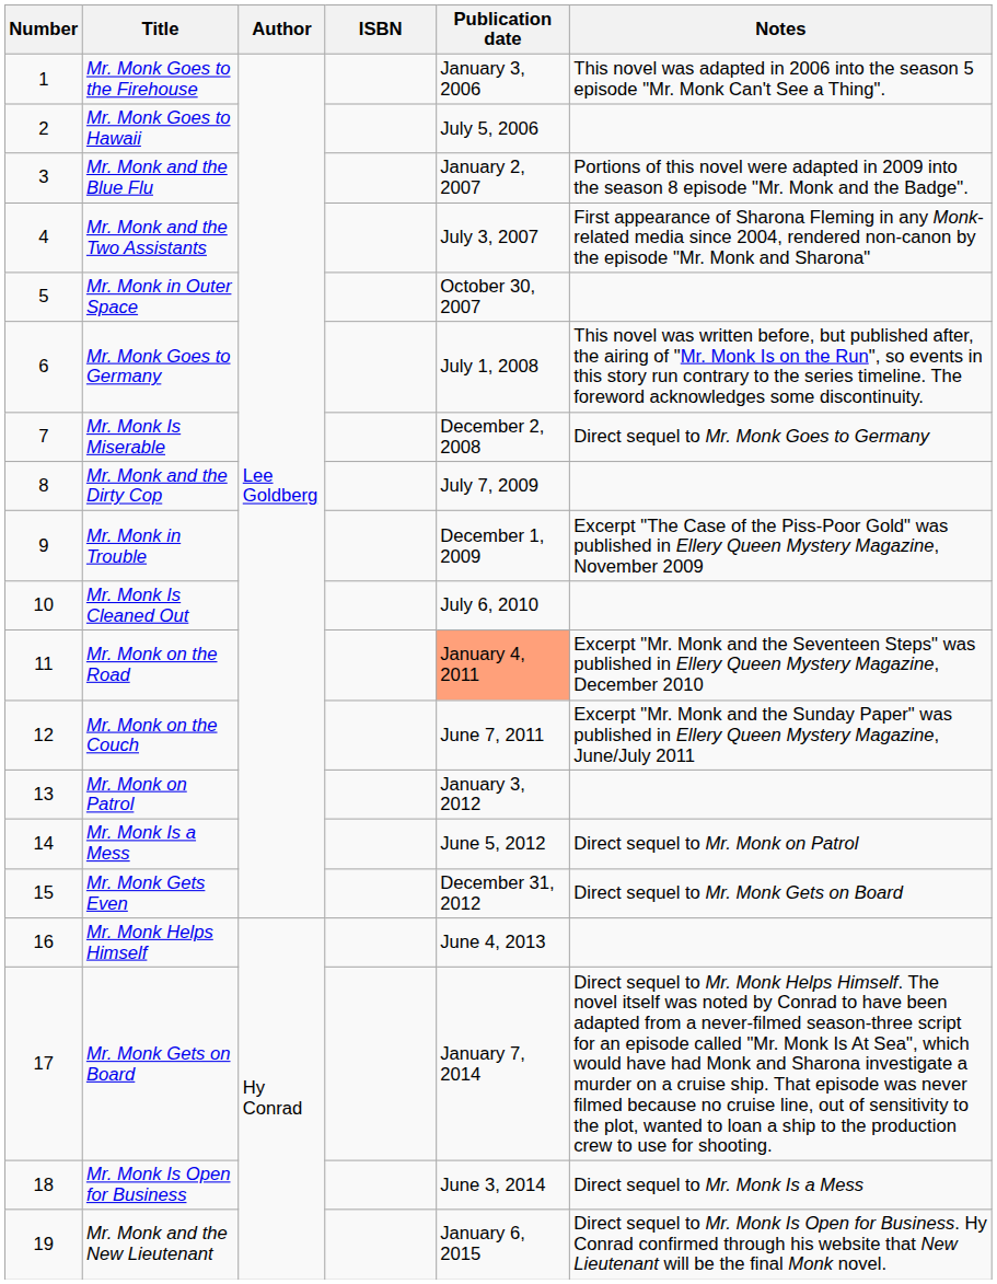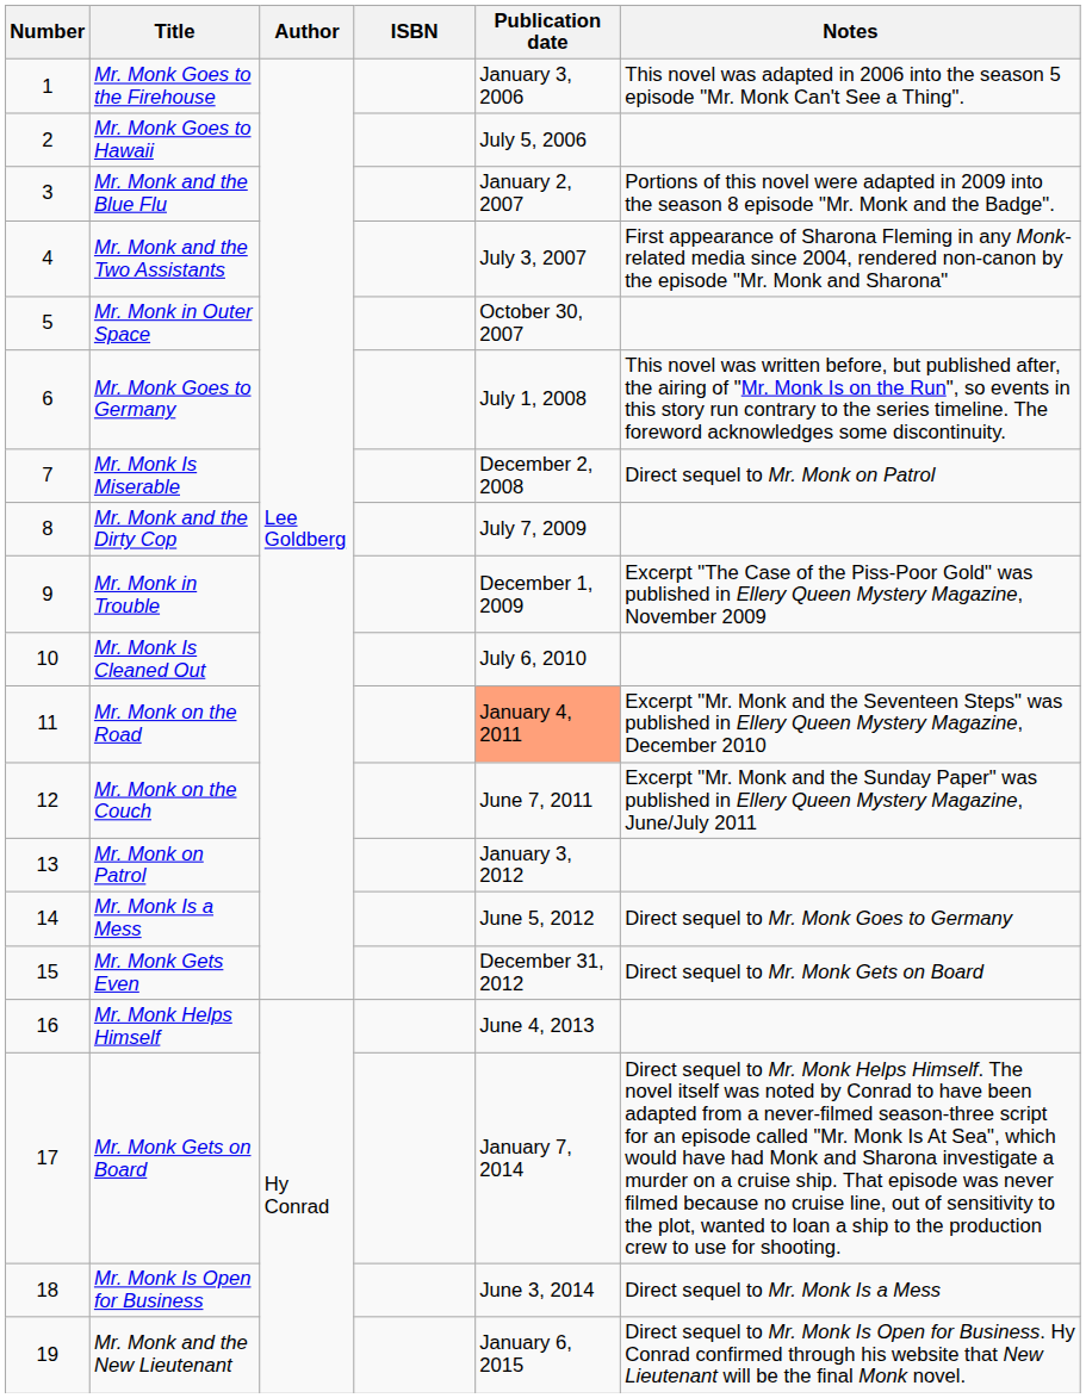 <table class="wikitable">
 <tr>
 <th>Number</th>
 <th>Title</th>
 <th>Author</th>
 <th>ISBN</th>
 <th>Publication date</th>
 <th>Notes</th>
 </tr>
 <tr>
 <td align="center">1</td>
 <td style="width: 130px;"><em><a href='#'>Mr. Monk Goes to the Firehouse</a></em></td>
 <td rowspan=15><a href='#'>Lee Goldberg</a></td>
 <td style="width: 90px;"></td>
 <td style="width: 110px;">January 3, 2006</td>
 <td>This novel was adapted in 2006 into the season 5 episode "Mr. Monk Can't See a Thing".</td>
 </tr>
 <tr>
 <td align="center">2</td>
 <td><em><a href='#'>Mr. Monk Goes to Hawaii</a></em></td>
 <td></td>
 <td>July 5, 2006</td>
 <td></td>
 </tr>
 <tr>
 <td align="center">3</td>
 <td><em><a href='#'>Mr. Monk and the Blue Flu</a></em></td>
 <td></td>
 <td>January 2, 2007</td>
 <td>Portions of this novel were adapted in 2009 into the season 8 episode "Mr. Monk and the Badge".</td>
 </tr>
 <tr>
 <td align="center">4</td>
 <td><em><a href='#'>Mr. Monk and the Two Assistants</a></em></td>
 <td></td>
 <td>July 3, 2007</td>
 <td>First appearance of Sharona Fleming in any <em>Monk</em>-related media since 2004, rendered non-canon by the episode "Mr. Monk and Sharona"</td>
 </tr>
 <tr>
 <td align="center">5</td>
 <td><em><a href='#'>Mr. Monk in Outer Space</a></em></td>
 <td></td>
 <td>October 30, 2007</td>
 <td></td>
 </tr>
 <tr>
 <td align="center">6</td>
 <td><em><a href='#'>Mr. Monk Goes to Germany</a></em></td>
 <td></td>
 <td>July 1, 2008</td>
 <td>This novel was written before, but published after, the airing of "<a href='#'>Mr. Monk Is on the Run</a>", so events in this story run contrary to the series timeline. The foreword acknowledges some discontinuity.</td>
 </tr>
 <tr>
 <td align="center">7</td>
 <td><em><a href='#'>Mr. Monk Is Miserable</a></em></td>
 <td></td>
 <td>December 2, 2008</td>
-<td>Direct sequel to <em>Mr. Monk Goes to Germany</em></td>
+<td>Direct sequel to <em>Mr. Monk on Patrol</em></td>
 </tr>
 <tr>
 <td align="center">8</td>
 <td><em><a href='#'>Mr. Monk and the Dirty Cop</a></em></td>
 <td></td>
 <td>July 7, 2009</td>
 <td></td>
 </tr>
 <tr>
 <td align="center">9</td>
 <td><em><a href='#'>Mr. Monk in Trouble</a></em></td>
 <td></td>
 <td>December 1, 2009</td>
 <td>Excerpt "The Case of the Piss-Poor Gold" was published in <em>Ellery Queen Mystery Magazine</em>, November 2009</td>
 </tr>
 <tr>
 <td align="center">10</td>
 <td><em><a href='#'>Mr. Monk Is Cleaned Out</a></em></td>
 <td></td>
 <td>July 6, 2010</td>
 <td></td>
 </tr>
 <tr>
 <td align="center">11</td>
 <td><em><a href='#'>Mr. Monk on the Road</a></em></td>
 <td></td>
 <td style="background: lightsalmon;">January 4, 2011</td>
 <td>Excerpt "Mr. Monk and the Seventeen Steps" was published in <em>Ellery Queen Mystery Magazine</em>, December 2010</td>
 </tr>
 <tr>
 <td align="center">12</td>
 <td><em><a href='#'>Mr. Monk on the Couch</a></em></td>
 <td></td>
 <td>June 7, 2011</td>
 <td>Excerpt "Mr. Monk and the Sunday Paper" was published in <em>Ellery Queen Mystery Magazine</em>, June/July 2011</td>
 </tr>
 <tr>
 <td align="center">13</td>
 <td><em><a href='#'>Mr. Monk on Patrol</a></em></td>
 <td></td>
 <td>January 3, 2012</td>
 <td></td>
 </tr>
 <tr>
 <td align="center">14</td>
 <td><em><a href='#'>Mr. Monk Is a Mess</a></em></td>
 <td></td>
 <td>June 5, 2012</td>
-<td>Direct sequel to <em>Mr. Monk on Patrol</em></td>
+<td>Direct sequel to <em>Mr. Monk Goes to Germany</em></td>
 </tr>
 <tr>
 <td align="center">15</td>
 <td><em><a href='#'>Mr. Monk Gets Even</a></em></td>
 <td></td>
 <td>December 31, 2012</td>
 <td>Direct sequel to <em>Mr. Monk Gets on Board</em></td>
 </tr>
 <tr>
 <td align="center">16</td>
 <td><em><a href='#'>Mr. Monk Helps Himself</a></em></td>
 <td rowspan=4>Hy Conrad</td>
 <td></td>
 <td>June 4, 2013</td>
 <td></td>
 </tr>
 <tr>
 <td align="center">17</td>
 <td><em><a href='#'>Mr. Monk Gets on Board</a></em></td>
 <td></td>
 <td>January 7, 2014</td>
 <td>Direct sequel to <em>Mr. Monk Helps Himself</em>. The novel itself was noted by Conrad to have been adapted from a never-filmed season-three script for an episode called "Mr. Monk Is At Sea", which would have had Monk and Sharona investigate a murder on a cruise ship. That episode was never filmed because no cruise line, out of sensitivity to the plot, wanted to loan a ship to the production crew to use for shooting.</td>
 </tr>
 <tr>
 <td align="center">18</td>
 <td><em><a href='#'>Mr. Monk Is Open for Business</a></em></td>
 <td></td>
 <td>June 3, 2014</td>
 <td>Direct sequel to <em>Mr. Monk Is a Mess</em></td>
 </tr>
 <tr>
 <td align="center">19</td>
 <td><em>Mr. Monk and the New Lieutenant</em></td>
 <td></td>
 <td>January 6, 2015</td>
 <td>Direct sequel to <em>Mr. Monk Is Open for Business</em>. Hy Conrad confirmed through his website that <em>New Lieutenant</em> will be the final <em>Monk</em> novel.</td>
 </tr>
 </table>
